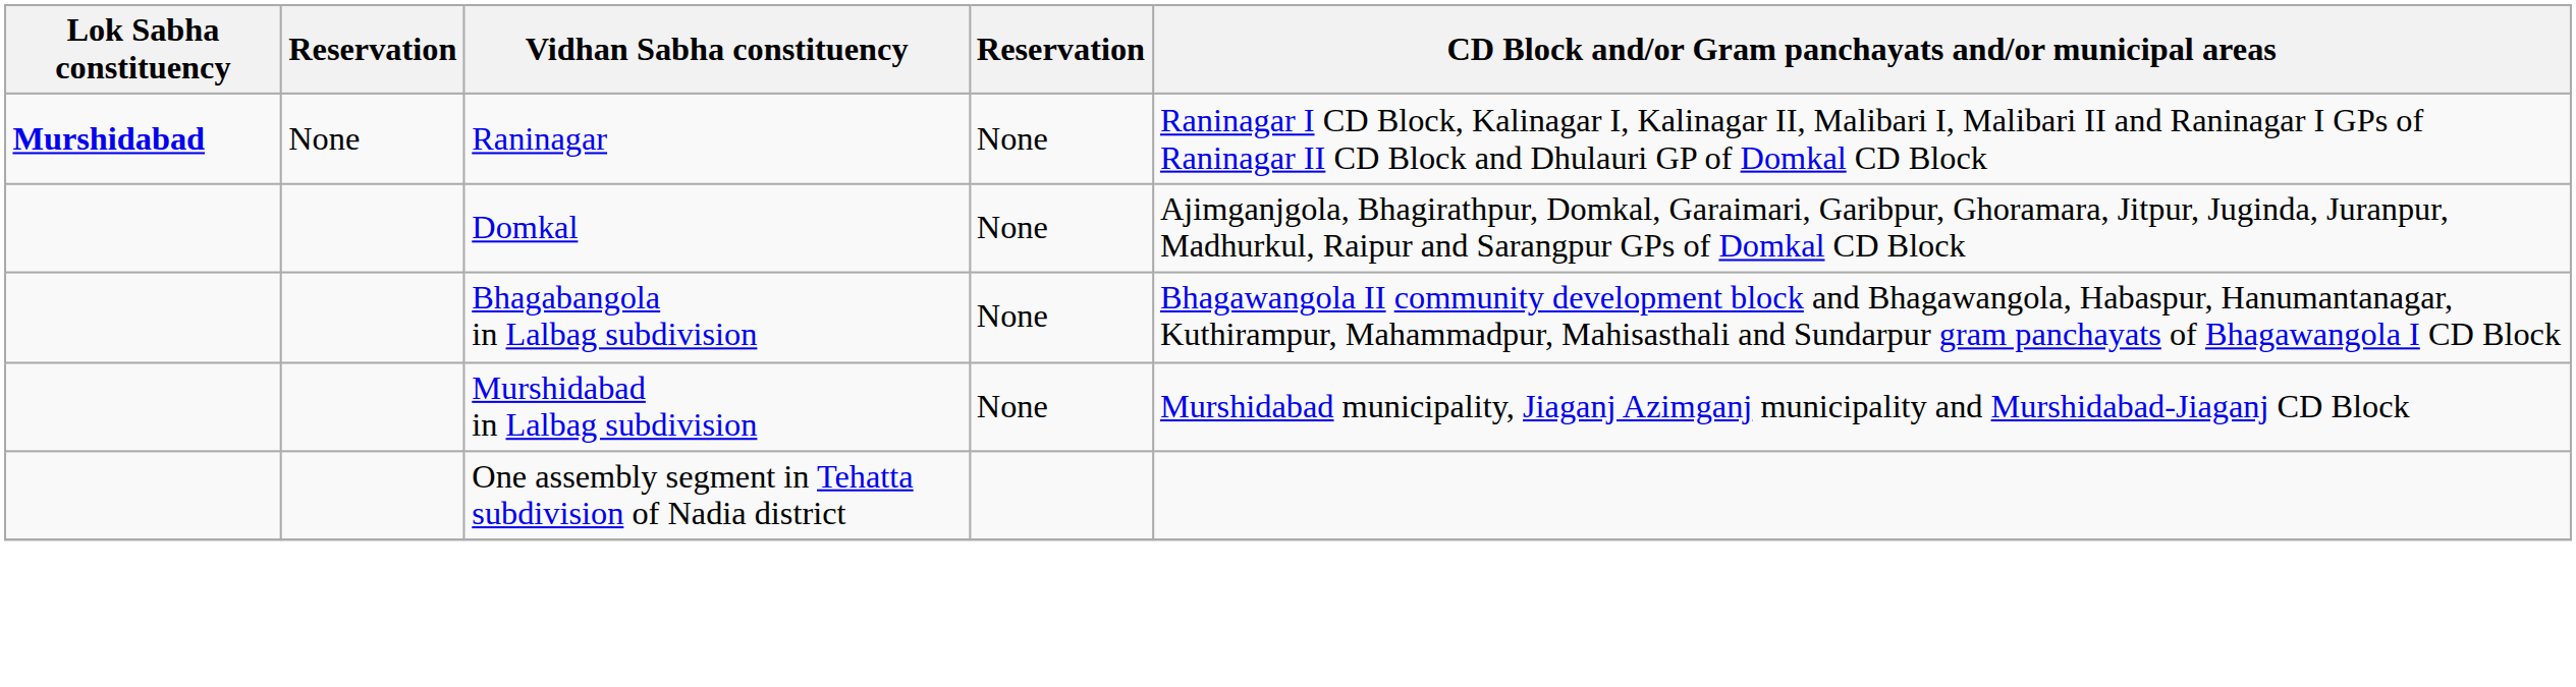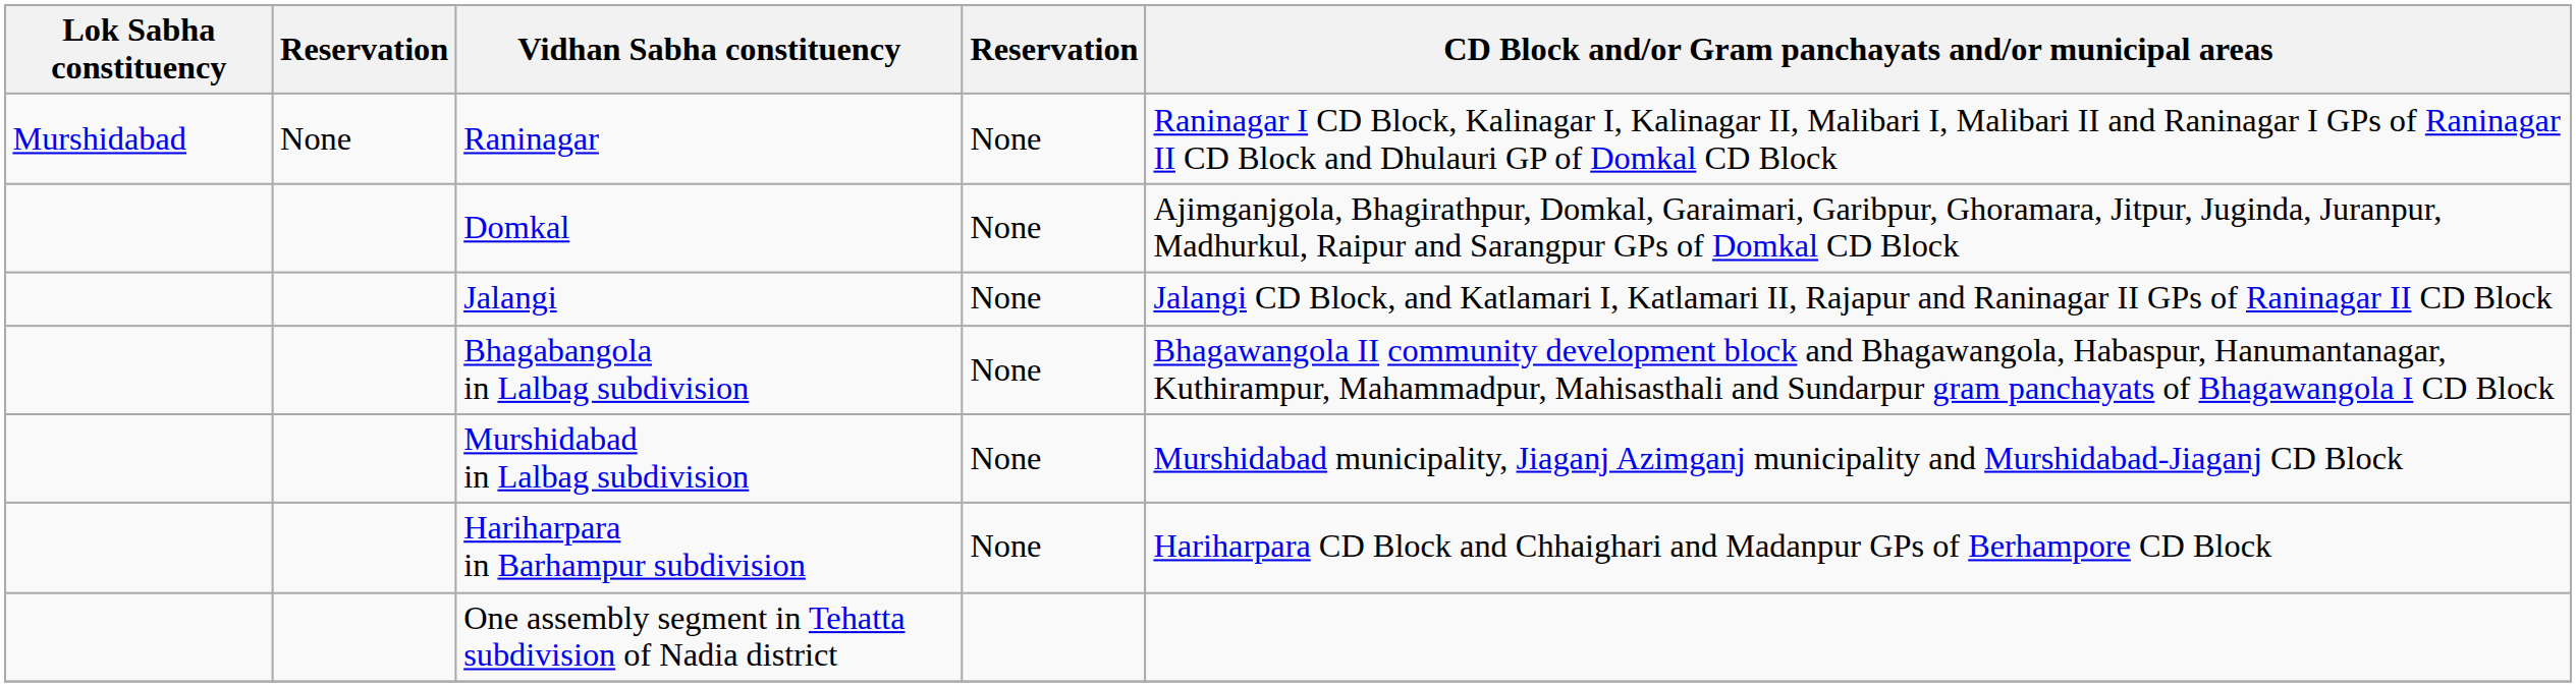 <table class="wikitable sortable">
 <tr>
 <th>Lok Sabha constituency</th>
 <th>Reservation</th>
 <th>Vidhan Sabha constituency</th>
 <th>Reservation</th>
 <th>CD Block and/or Gram panchayats and/or municipal areas</th>
 </tr>
 <tr>
-<td><strong><a href='#'>Murshidabad</a></strong></td>
+<td><a href='#'>Murshidabad</a></td>
 <td>None</td>
 <td><a href='#'>Raninagar</a></td>
 <td>None</td>
 <td><a href='#'>Raninagar I</a> CD Block, Kalinagar I, Kalinagar II, Malibari I, Malibari II and Raninagar I GPs of <a href='#'>Raninagar II</a> CD Block and Dhulauri GP of <a href='#'>Domkal</a> CD Block</td>
 </tr>
 <tr>
 <td></td>
 <td></td>
 <td><a href='#'>Domkal</a></td>
 <td>None</td>
 <td>Ajimganjgola, Bhagirathpur, Domkal, Garaimari, Garibpur, Ghoramara, Jitpur, Juginda, Juranpur, Madhurkul, Raipur and Sarangpur GPs of <a href='#'>Domkal</a> CD Block</td>
+</tr>
+<tr>
+<td></td>
+<td></td>
+<td><a href='#'>Jalangi</a></td>
+<td>None</td>
+<td><a href='#'>Jalangi</a> CD Block, and Katlamari I, Katlamari II, Rajapur and Raninagar II GPs of <a href='#'>Raninagar II</a> CD Block</td>
 </tr>
 <tr>
 <td></td>
 <td></td>
 <td><a href='#'>Bhagabangola</a><br> in <a href='#'>Lalbag subdivision</a></td>
 <td>None</td>
 <td><a href='#'>Bhagawangola II</a> <a href='#'>community development block</a> and Bhagawangola, Habaspur, Hanumantanagar, Kuthirampur, Mahammadpur, Mahisasthali and Sundarpur <a href='#'>gram panchayats</a> of <a href='#'>Bhagawangola I</a> CD Block</td>
 </tr>
 <tr>
 <td></td>
 <td></td>
 <td><a href='#'>Murshidabad</a><br>in <a href='#'>Lalbag subdivision</a></td>
 <td>None</td>
 <td><a href='#'>Murshidabad</a> municipality, <a href='#'>Jiaganj Azimganj</a> municipality and <a href='#'>Murshidabad-Jiaganj</a> CD Block</td>
 </tr>
 <tr>
 <td></td>
 <td></td>
+<td><a href='#'>Hariharpara</a> <br>in <a href='#'>Barhampur subdivision</a></td>
+<td>None</td>
+<td><a href='#'>Hariharpara</a> CD Block and Chhaighari and Madanpur GPs of <a href='#'>Berhampore</a> CD Block</td>
+</tr>
+<tr>
+<td></td>
+<td></td>
 <td>One assembly segment in <a href='#'>Tehatta subdivision</a> of Nadia district</td>
 <td></td>
 <td></td>
 </tr>
 <tr>
 </tr>
 </table>
